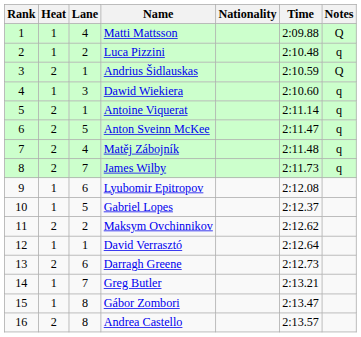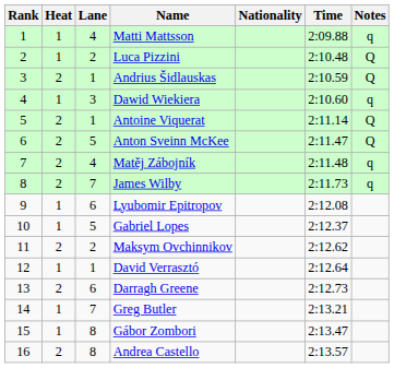 <table class="wikitable sortable" style="text-align:center">
 <tr>
 <th>Rank</th>
 <th>Heat</th>
 <th>Lane</th>
 <th>Name</th>
 <th>Nationality</th>
 <th>Time</th>
 <th>Notes</th>
 </tr>
 <tr bgcolor=ccffcc>
 <td>1</td>
 <td>1</td>
 <td>4</td>
 <td align=left><a href='#'>Matti Mattsson</a></td>
 <td align=left></td>
 <td>2:09.88</td>
-<td>Q</td>
+<td>q</td>
 </tr>
 <tr bgcolor=ccffcc>
 <td>2</td>
 <td>1</td>
 <td>2</td>
 <td align=left><a href='#'>Luca Pizzini</a></td>
 <td align=left></td>
 <td>2:10.48</td>
-<td>q</td>
+<td>Q</td>
 </tr>
 <tr bgcolor=ccffcc>
 <td>3</td>
 <td>2</td>
 <td>1</td>
 <td align=left><a href='#'>Andrius Šidlauskas</a></td>
 <td align=left></td>
 <td>2:10.59</td>
 <td>Q</td>
 </tr>
 <tr bgcolor=ccffcc>
 <td>4</td>
 <td>1</td>
 <td>3</td>
 <td align=left><a href='#'>Dawid Wiekiera</a></td>
 <td align=left></td>
 <td>2:10.60</td>
 <td>q</td>
 </tr>
 <tr bgcolor=ccffcc>
 <td>5</td>
 <td>2</td>
 <td>1</td>
 <td align=left><a href='#'>Antoine Viquerat</a></td>
 <td align=left></td>
 <td>2:11.14</td>
-<td>q</td>
+<td>Q</td>
 </tr>
 <tr bgcolor=ccffcc>
 <td>6</td>
 <td>2</td>
 <td>5</td>
 <td align=left><a href='#'>Anton Sveinn McKee</a></td>
 <td align=left></td>
 <td>2:11.47</td>
-<td>q</td>
+<td>Q</td>
 </tr>
 <tr bgcolor=ccffcc>
 <td>7</td>
 <td>2</td>
 <td>4</td>
 <td align=left><a href='#'>Matěj Zábojník</a></td>
 <td align=left></td>
 <td>2:11.48</td>
 <td>q</td>
 </tr>
 <tr bgcolor=ccffcc>
 <td>8</td>
 <td>2</td>
 <td>7</td>
 <td align=left><a href='#'>James Wilby</a></td>
 <td align=left></td>
 <td>2:11.73</td>
 <td>q</td>
 </tr>
 <tr>
 <td>9</td>
 <td>1</td>
 <td>6</td>
 <td align=left><a href='#'>Lyubomir Epitropov</a></td>
 <td align=left></td>
 <td>2:12.08</td>
 <td></td>
 </tr>
 <tr>
 <td>10</td>
 <td>1</td>
 <td>5</td>
 <td align=left><a href='#'>Gabriel Lopes</a></td>
 <td align=left></td>
 <td>2:12.37</td>
 <td></td>
 </tr>
 <tr>
 <td>11</td>
 <td>2</td>
 <td>2</td>
 <td align=left><a href='#'>Maksym Ovchinnikov</a></td>
 <td align=left></td>
 <td>2:12.62</td>
 <td></td>
 </tr>
 <tr>
 <td>12</td>
 <td>1</td>
 <td>1</td>
 <td align=left><a href='#'>David Verrasztó</a></td>
 <td align=left></td>
 <td>2:12.64</td>
 <td></td>
 </tr>
 <tr>
 <td>13</td>
 <td>2</td>
 <td>6</td>
 <td align=left><a href='#'>Darragh Greene</a></td>
 <td align=left></td>
 <td>2:12.73</td>
 <td></td>
 </tr>
 <tr>
 <td>14</td>
 <td>1</td>
 <td>7</td>
 <td align=left><a href='#'>Greg Butler</a></td>
 <td align=left></td>
 <td>2:13.21</td>
 <td></td>
 </tr>
 <tr>
 <td>15</td>
 <td>1</td>
 <td>8</td>
 <td align=left><a href='#'>Gábor Zombori</a></td>
 <td align=left></td>
 <td>2:13.47</td>
 <td></td>
 </tr>
 <tr>
 <td>16</td>
 <td>2</td>
 <td>8</td>
 <td align=left><a href='#'>Andrea Castello</a></td>
 <td align=left></td>
 <td>2:13.57</td>
 <td></td>
 </tr>
 </table>
